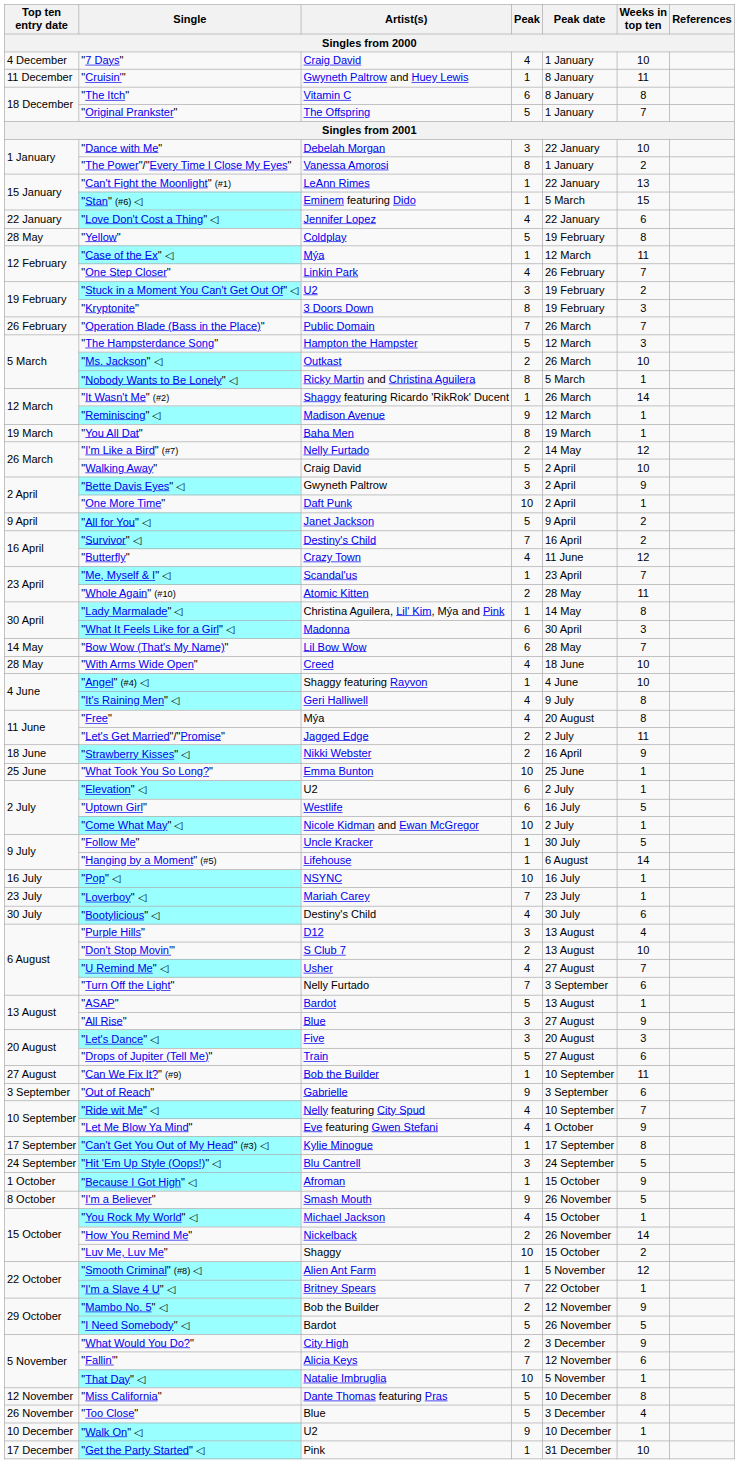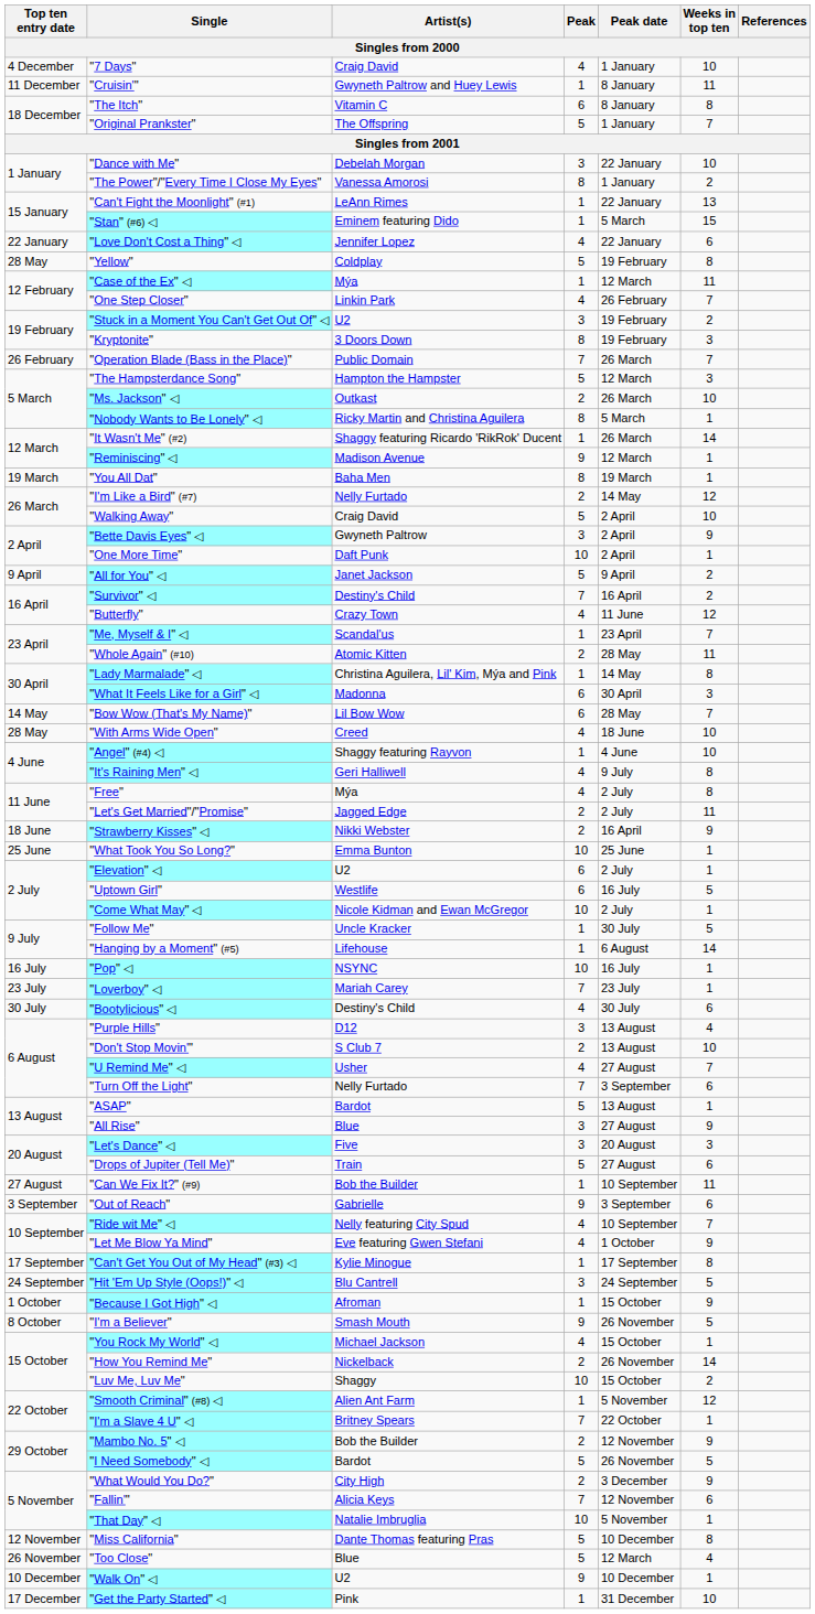 <table class="wikitable sortable">
 <tr>
 <th>Top ten<br>entry date</th>
 <th>Single</th>
 <th>Artist(s)</th>
 <th data-sort-type="number">Peak</th>
 <th>Peak date</th>
 <th data-sort-type="number">Weeks in<br>top ten</th>
 <th>References</th>
 </tr>
 <tr>
 <th colspan=7>Singles from 2000</th>
 </tr>
 <tr>
 <td>4 December</td>
 <td>"<a href='#'>7 Days</a>"</td>
 <td><a href='#'>Craig David</a></td>
 <td style="text-align:center;">4</td>
 <td>1 January</td>
 <td style="text-align:center;">10</td>
 <td style="text-align:center;"></td>
 </tr>
 <tr>
 <td>11 December</td>
 <td>"<a href='#'>Cruisin'</a>"</td>
 <td><a href='#'>Gwyneth Paltrow</a> and <a href='#'>Huey Lewis</a></td>
 <td style="text-align:center;">1</td>
 <td>8 January</td>
 <td style="text-align:center;">11</td>
 <td style="text-align:center;"></td>
 </tr>
 <tr>
 <td rowspan=2>18 December</td>
 <td>"<a href='#'>The Itch</a>"</td>
 <td><a href='#'>Vitamin C</a></td>
 <td style="text-align:center;">6</td>
 <td>8 January</td>
 <td style="text-align:center;">8</td>
 <td style="text-align:center;"></td>
 </tr>
 <tr>
 <td>"<a href='#'>Original Prankster</a>"</td>
 <td><a href='#'>The Offspring</a></td>
 <td style="text-align:center;">5</td>
 <td>1 January</td>
 <td style="text-align:center;">7</td>
 <td style="text-align:center;"></td>
 </tr>
 <tr>
 <th colspan=7>Singles from 2001</th>
 </tr>
 <tr>
 <td rowspan=2>1 January</td>
 <td>"<a href='#'>Dance with Me</a>"</td>
 <td><a href='#'>Debelah Morgan</a></td>
 <td style="text-align:center;">3</td>
 <td>22 January</td>
 <td style="text-align:center;">10</td>
 <td style="text-align:center;"></td>
 </tr>
 <tr>
 <td>"<a href='#'>The Power</a>"/"<a href='#'>Every Time I Close My Eyes</a>"</td>
 <td><a href='#'>Vanessa Amorosi</a></td>
 <td style="text-align:center;">8</td>
 <td>1 January</td>
 <td style="text-align:center;">2</td>
 <td style="text-align:center;"></td>
 </tr>
 <tr>
 <td rowspan=2>15 January</td>
 <td>"<a href='#'>Can't Fight the Moonlight</a>" <small>(#1)</small></td>
 <td><a href='#'>LeAnn Rimes</a></td>
 <td style="text-align:center;">1</td>
 <td>22 January</td>
 <td style="text-align:center;">13</td>
 <td style="text-align:center;"></td>
 </tr>
 <tr>
 <td style="background:#9ff;">"<a href='#'>Stan</a>" <small>(#6)</small> ◁</td>
 <td><a href='#'>Eminem</a> featuring <a href='#'>Dido</a></td>
 <td style="text-align:center;">1</td>
 <td>5 March</td>
 <td style="text-align:center;">15</td>
 <td style="text-align:center;"></td>
 </tr>
 <tr>
 <td>22 January</td>
 <td style="background:#9ff;">"<a href='#'>Love Don't Cost a Thing</a>" ◁</td>
 <td><a href='#'>Jennifer Lopez</a></td>
 <td style="text-align:center;">4</td>
 <td>22 January</td>
 <td style="text-align:center;">6</td>
 <td style="text-align:center;"></td>
 </tr>
 <tr>
 <td>28 May</td>
 <td>"<a href='#'>Yellow</a>"</td>
 <td><a href='#'>Coldplay</a></td>
 <td style="text-align:center;">5</td>
 <td>19 February</td>
 <td style="text-align:center;">8</td>
 <td style="text-align:center;"></td>
 </tr>
 <tr>
 <td rowspan=2>12 February</td>
 <td style="background:#9ff;">"<a href='#'>Case of the Ex</a>" ◁</td>
 <td><a href='#'>Mýa</a></td>
 <td style="text-align:center;">1</td>
 <td>12 March</td>
 <td style="text-align:center;">11</td>
 <td style="text-align:center;"></td>
 </tr>
 <tr>
 <td>"<a href='#'>One Step Closer</a>"</td>
 <td><a href='#'>Linkin Park</a></td>
 <td style="text-align:center;">4</td>
 <td>26 February</td>
 <td style="text-align:center;">7</td>
 <td style="text-align:center;"></td>
 </tr>
 <tr>
 <td rowspan=2>19 February</td>
 <td style="background:#9ff;">"<a href='#'>Stuck in a Moment You Can't Get Out Of</a>" ◁</td>
 <td><a href='#'>U2</a></td>
 <td style="text-align:center;">3</td>
 <td>19 February</td>
 <td style="text-align:center;">2</td>
 <td style="text-align:center;"></td>
 </tr>
 <tr>
 <td>"<a href='#'>Kryptonite</a>"</td>
 <td><a href='#'>3 Doors Down</a></td>
 <td style="text-align:center;">8</td>
 <td>19 February</td>
 <td style="text-align:center;">3</td>
 <td style="text-align:center;"></td>
 </tr>
 <tr>
 <td>26 February</td>
 <td>"<a href='#'>Operation Blade (Bass in the Place)</a>"</td>
 <td><a href='#'>Public Domain</a></td>
 <td style="text-align:center;">7</td>
 <td>26 March</td>
 <td style="text-align:center;">7</td>
 <td style="text-align:center;"></td>
 </tr>
 <tr>
 <td rowspan=3>5 March</td>
 <td>"<a href='#'>The Hampsterdance Song</a>"</td>
 <td><a href='#'>Hampton the Hampster</a></td>
 <td style="text-align:center;">5</td>
 <td>12 March</td>
 <td style="text-align:center;">3</td>
 <td style="text-align:center;"></td>
 </tr>
 <tr>
 <td style="background:#9ff;">"<a href='#'>Ms. Jackson</a>" ◁</td>
 <td><a href='#'>Outkast</a></td>
 <td style="text-align:center;">2</td>
 <td>26 March</td>
 <td style="text-align:center;">10</td>
 <td style="text-align:center;"></td>
 </tr>
 <tr>
 <td style="background:#9ff;">"<a href='#'>Nobody Wants to Be Lonely</a>" ◁</td>
 <td><a href='#'>Ricky Martin</a> and <a href='#'>Christina Aguilera</a></td>
 <td style="text-align:center;">8</td>
 <td>5 March</td>
 <td style="text-align:center;">1</td>
 <td style="text-align:center;"></td>
 </tr>
 <tr>
 <td rowspan=2>12 March</td>
 <td>"<a href='#'>It Wasn't Me</a>" <small>(#2)</small></td>
 <td><a href='#'>Shaggy</a> featuring Ricardo 'RikRok' Ducent</td>
 <td style="text-align:center;">1</td>
 <td>26 March</td>
 <td style="text-align:center;">14</td>
 <td style="text-align:center;"></td>
 </tr>
 <tr>
 <td style="background:#9ff;">"<a href='#'>Reminiscing</a>" ◁</td>
 <td><a href='#'>Madison Avenue</a></td>
 <td style="text-align:center;">9</td>
 <td>12 March</td>
 <td style="text-align:center;">1</td>
 <td style="text-align:center;"></td>
 </tr>
 <tr>
 <td>19 March</td>
 <td>"<a href='#'>You All Dat</a>"</td>
 <td><a href='#'>Baha Men</a></td>
 <td style="text-align:center;">8</td>
 <td>19 March</td>
 <td style="text-align:center;">1</td>
 <td style="text-align:center;"></td>
 </tr>
 <tr>
 <td rowspan=2>26 March</td>
 <td>"<a href='#'>I'm Like a Bird</a>" <small>(#7)</small></td>
 <td><a href='#'>Nelly Furtado</a></td>
 <td style="text-align:center;">2</td>
 <td>14 May</td>
 <td style="text-align:center;">12</td>
 <td style="text-align:center;"></td>
 </tr>
 <tr>
 <td>"<a href='#'>Walking Away</a>"</td>
 <td>Craig David</td>
 <td style="text-align:center;">5</td>
 <td>2 April</td>
 <td style="text-align:center;">10</td>
 <td style="text-align:center;"></td>
 </tr>
 <tr>
 <td rowspan=2>2 April</td>
 <td style="background:#9ff;">"<a href='#'>Bette Davis Eyes</a>" ◁</td>
 <td>Gwyneth Paltrow</td>
 <td style="text-align:center;">3</td>
 <td>2 April</td>
 <td style="text-align:center;">9</td>
 <td style="text-align:center;"></td>
 </tr>
 <tr>
 <td>"<a href='#'>One More Time</a>"</td>
 <td><a href='#'>Daft Punk</a></td>
 <td style="text-align:center;">10</td>
 <td>2 April</td>
 <td style="text-align:center;">1</td>
 <td style="text-align:center;"></td>
 </tr>
 <tr>
 <td>9 April</td>
 <td style="background:#9ff;">"<a href='#'>All for You</a>" ◁</td>
 <td><a href='#'>Janet Jackson</a></td>
 <td style="text-align:center;">5</td>
 <td>9 April</td>
 <td style="text-align:center;">2</td>
 <td style="text-align:center;"></td>
 </tr>
 <tr>
 <td rowspan=2>16 April</td>
 <td style="background:#9ff;">"<a href='#'>Survivor</a>" ◁</td>
 <td><a href='#'>Destiny's Child</a></td>
 <td style="text-align:center;">7</td>
 <td>16 April</td>
 <td style="text-align:center;">2</td>
 <td style="text-align:center;"></td>
 </tr>
 <tr>
 <td>"<a href='#'>Butterfly</a>"</td>
 <td><a href='#'>Crazy Town</a></td>
 <td style="text-align:center;">4</td>
 <td>11 June</td>
 <td style="text-align:center;">12</td>
 <td style="text-align:center;"></td>
 </tr>
 <tr>
 <td rowspan=2>23 April</td>
 <td style="background:#9ff;">"<a href='#'>Me, Myself & I</a>" ◁</td>
 <td><a href='#'>Scandal'us</a></td>
 <td style="text-align:center;">1</td>
 <td>23 April</td>
 <td style="text-align:center;">7</td>
 <td style="text-align:center;"></td>
 </tr>
 <tr>
 <td>"<a href='#'>Whole Again</a>" <small>(#10)</small></td>
 <td><a href='#'>Atomic Kitten</a></td>
 <td style="text-align:center;">2</td>
 <td>28 May</td>
 <td style="text-align:center;">11</td>
 <td style="text-align:center;"></td>
 </tr>
 <tr>
 <td rowspan=2>30 April</td>
 <td style="background:#9ff;">"<a href='#'>Lady Marmalade</a>" ◁</td>
 <td>Christina Aguilera, <a href='#'>Lil' Kim</a>, Mýa and <a href='#'>Pink</a></td>
 <td style="text-align:center;">1</td>
 <td>14 May</td>
 <td style="text-align:center;">8</td>
 <td style="text-align:center;"></td>
 </tr>
 <tr>
 <td style="background:#9ff;">"<a href='#'>What It Feels Like for a Girl</a>" ◁</td>
 <td><a href='#'>Madonna</a></td>
 <td style="text-align:center;">6</td>
 <td>30 April</td>
 <td style="text-align:center;">3</td>
 <td style="text-align:center;"></td>
 </tr>
 <tr>
 <td>14 May</td>
 <td>"<a href='#'>Bow Wow (That's My Name)</a>"</td>
 <td><a href='#'>Lil Bow Wow</a></td>
 <td style="text-align:center;">6</td>
 <td>28 May</td>
 <td style="text-align:center;">7</td>
 <td style="text-align:center;"></td>
 </tr>
 <tr>
 <td>28 May</td>
 <td>"<a href='#'>With Arms Wide Open</a>"</td>
 <td><a href='#'>Creed</a></td>
 <td style="text-align:center;">4</td>
 <td>18 June</td>
 <td style="text-align:center;">10</td>
 <td style="text-align:center;"></td>
 </tr>
 <tr>
 <td rowspan=2>4 June</td>
 <td style="background:#9ff;">"<a href='#'>Angel</a>" <small>(#4)</small> ◁</td>
 <td>Shaggy featuring <a href='#'>Rayvon</a></td>
 <td style="text-align:center;">1</td>
 <td>4 June</td>
 <td style="text-align:center;">10</td>
 <td style="text-align:center;"></td>
 </tr>
 <tr>
 <td style="background:#9ff;">"<a href='#'>It's Raining Men</a>" ◁</td>
 <td><a href='#'>Geri Halliwell</a></td>
 <td style="text-align:center;">4</td>
 <td>9 July</td>
 <td style="text-align:center;">8</td>
 <td style="text-align:center;"></td>
 </tr>
 <tr>
 <td rowspan=2>11 June</td>
 <td>"<a href='#'>Free</a>"</td>
 <td>Mýa</td>
 <td style="text-align:center;">4</td>
-<td>20 August</td>
+<td>2 July</td>
 <td style="text-align:center;">8</td>
 <td style="text-align:center;"></td>
 </tr>
 <tr>
 <td>"<a href='#'>Let's Get Married</a>"/"<a href='#'>Promise</a>"</td>
 <td><a href='#'>Jagged Edge</a></td>
 <td style="text-align:center;">2</td>
 <td>2 July</td>
 <td style="text-align:center;">11</td>
 <td style="text-align:center;"></td>
 </tr>
 <tr>
 <td>18 June</td>
 <td style="background:#9ff;">"<a href='#'>Strawberry Kisses</a>" ◁</td>
 <td><a href='#'>Nikki Webster</a></td>
 <td style="text-align:center;">2</td>
 <td>16 April</td>
 <td style="text-align:center;">9</td>
 <td style="text-align:center;"></td>
 </tr>
 <tr>
 <td>25 June</td>
 <td>"<a href='#'>What Took You So Long?</a>"</td>
 <td><a href='#'>Emma Bunton</a></td>
 <td style="text-align:center;">10</td>
 <td>25 June</td>
 <td style="text-align:center;">1</td>
 <td style="text-align:center;"></td>
 </tr>
 <tr>
 <td rowspan=3>2 July</td>
 <td style="background:#9ff;">"<a href='#'>Elevation</a>" ◁</td>
 <td>U2</td>
 <td style="text-align:center;">6</td>
 <td>2 July</td>
 <td style="text-align:center;">1</td>
 <td style="text-align:center;"></td>
 </tr>
 <tr>
 <td>"<a href='#'>Uptown Girl</a>"</td>
 <td><a href='#'>Westlife</a></td>
 <td style="text-align:center;">6</td>
 <td>16 July</td>
 <td style="text-align:center;">5</td>
 <td style="text-align:center;"></td>
 </tr>
 <tr>
 <td style="background:#9ff;">"<a href='#'>Come What May</a>" ◁</td>
 <td><a href='#'>Nicole Kidman</a> and <a href='#'>Ewan McGregor</a></td>
 <td style="text-align:center;">10</td>
 <td>2 July</td>
 <td style="text-align:center;">1</td>
 <td style="text-align:center;"></td>
 </tr>
 <tr>
 <td rowspan=2>9 July</td>
 <td>"<a href='#'>Follow Me</a>"</td>
 <td><a href='#'>Uncle Kracker</a></td>
 <td style="text-align:center;">1</td>
 <td>30 July</td>
 <td style="text-align:center;">5</td>
 <td style="text-align:center;"></td>
 </tr>
 <tr>
 <td>"<a href='#'>Hanging by a Moment</a>" <small>(#5)</small></td>
 <td><a href='#'>Lifehouse</a></td>
 <td style="text-align:center;">1</td>
 <td>6 August</td>
 <td style="text-align:center;">14</td>
 <td style="text-align:center;"></td>
 </tr>
 <tr>
 <td>16 July</td>
 <td style="background:#9ff;">"<a href='#'>Pop</a>" ◁</td>
 <td><a href='#'>NSYNC</a></td>
 <td style="text-align:center;">10</td>
 <td>16 July</td>
 <td style="text-align:center;">1</td>
 <td style="text-align:center;"></td>
 </tr>
 <tr>
 <td>23 July</td>
 <td style="background:#9ff;">"<a href='#'>Loverboy</a>" ◁</td>
 <td><a href='#'>Mariah Carey</a></td>
 <td style="text-align:center;">7</td>
 <td>23 July</td>
 <td style="text-align:center;">1</td>
 <td style="text-align:center;"></td>
 </tr>
 <tr>
 <td>30 July</td>
 <td style="background:#9ff;">"<a href='#'>Bootylicious</a>" ◁</td>
 <td>Destiny's Child</td>
 <td style="text-align:center;">4</td>
 <td>30 July</td>
 <td style="text-align:center;">6</td>
 <td style="text-align:center;"></td>
 </tr>
 <tr>
 <td rowspan=4>6 August</td>
 <td>"<a href='#'>Purple Hills</a>"</td>
 <td><a href='#'>D12</a></td>
 <td style="text-align:center;">3</td>
 <td>13 August</td>
 <td style="text-align:center;">4</td>
 <td style="text-align:center;"></td>
 </tr>
 <tr>
 <td>"<a href='#'>Don't Stop Movin'</a>"</td>
 <td><a href='#'>S Club 7</a></td>
 <td style="text-align:center;">2</td>
 <td>13 August</td>
 <td style="text-align:center;">10</td>
 <td style="text-align:center;"></td>
 </tr>
 <tr>
 <td style="background:#9ff;">"<a href='#'>U Remind Me</a>" ◁</td>
 <td><a href='#'>Usher</a></td>
 <td style="text-align:center;">4</td>
 <td>27 August</td>
 <td style="text-align:center;">7</td>
 <td style="text-align:center;"></td>
 </tr>
 <tr>
 <td>"<a href='#'>Turn Off the Light</a>"</td>
 <td>Nelly Furtado</td>
 <td style="text-align:center;">7</td>
 <td>3 September</td>
 <td style="text-align:center;">6</td>
 <td style="text-align:center;"></td>
 </tr>
 <tr>
 <td rowspan=2>13 August</td>
 <td>"<a href='#'>ASAP</a>"</td>
 <td><a href='#'>Bardot</a></td>
 <td style="text-align:center;">5</td>
 <td>13 August</td>
 <td style="text-align:center;">1</td>
 <td style="text-align:center;"></td>
 </tr>
 <tr>
 <td>"<a href='#'>All Rise</a>"</td>
 <td><a href='#'>Blue</a></td>
 <td style="text-align:center;">3</td>
 <td>27 August</td>
 <td style="text-align:center;">9</td>
 <td style="text-align:center;"></td>
 </tr>
 <tr>
 <td rowspan=2>20 August</td>
 <td style="background:#9ff;">"<a href='#'>Let's Dance</a>" ◁</td>
 <td><a href='#'>Five</a></td>
 <td style="text-align:center;">3</td>
 <td>20 August</td>
 <td style="text-align:center;">3</td>
 <td style="text-align:center;"></td>
 </tr>
 <tr>
 <td>"<a href='#'>Drops of Jupiter (Tell Me)</a>"</td>
 <td><a href='#'>Train</a></td>
 <td style="text-align:center;">5</td>
 <td>27 August</td>
 <td style="text-align:center;">6</td>
 <td style="text-align:center;"></td>
 </tr>
 <tr>
 <td>27 August</td>
 <td>"<a href='#'>Can We Fix It?</a>" <small>(#9)</small></td>
 <td><a href='#'>Bob the Builder</a></td>
 <td style="text-align:center;">1</td>
 <td>10 September</td>
 <td style="text-align:center;">11</td>
 <td style="text-align:center;"></td>
 </tr>
 <tr>
 <td>3 September</td>
 <td>"<a href='#'>Out of Reach</a>"</td>
 <td><a href='#'>Gabrielle</a></td>
 <td style="text-align:center;">9</td>
 <td>3 September</td>
 <td style="text-align:center;">6</td>
 <td style="text-align:center;"></td>
 </tr>
 <tr>
 <td rowspan=2>10 September</td>
 <td style="background:#9ff;">"<a href='#'>Ride wit Me</a>" ◁</td>
 <td><a href='#'>Nelly</a> featuring <a href='#'>City Spud</a></td>
 <td style="text-align:center;">4</td>
 <td>10 September</td>
 <td style="text-align:center;">7</td>
 <td style="text-align:center;"></td>
 </tr>
 <tr>
 <td>"<a href='#'>Let Me Blow Ya Mind</a>"</td>
 <td><a href='#'>Eve</a> featuring <a href='#'>Gwen Stefani</a></td>
 <td style="text-align:center;">4</td>
 <td>1 October</td>
 <td style="text-align:center;">9</td>
 <td style="text-align:center;"></td>
 </tr>
 <tr>
 <td>17 September</td>
 <td style="background:#9ff;">"<a href='#'>Can't Get You Out of My Head</a>" <small>(#3)</small> ◁</td>
 <td><a href='#'>Kylie Minogue</a></td>
 <td style="text-align:center;">1</td>
 <td>17 September</td>
 <td style="text-align:center;">8</td>
 <td style="text-align:center;"></td>
 </tr>
 <tr>
 <td>24 September</td>
 <td style="background:#9ff;">"<a href='#'>Hit 'Em Up Style (Oops!)</a>" ◁</td>
 <td><a href='#'>Blu Cantrell</a></td>
 <td style="text-align:center;">3</td>
 <td>24 September</td>
 <td style="text-align:center;">5</td>
 <td style="text-align:center;"></td>
 </tr>
 <tr>
 <td>1 October</td>
 <td style="background:#9ff;">"<a href='#'>Because I Got High</a>" ◁</td>
 <td><a href='#'>Afroman</a></td>
 <td style="text-align:center;">1</td>
 <td>15 October</td>
 <td style="text-align:center;">9</td>
 <td style="text-align:center;"></td>
 </tr>
 <tr>
 <td>8 October</td>
 <td>"<a href='#'>I'm a Believer</a>"</td>
 <td><a href='#'>Smash Mouth</a></td>
 <td style="text-align:center;">9</td>
 <td>26 November</td>
 <td style="text-align:center;">5</td>
 <td style="text-align:center;"></td>
 </tr>
 <tr>
 <td rowspan=3>15 October</td>
 <td style="background:#9ff;">"<a href='#'>You Rock My World</a>" ◁</td>
 <td><a href='#'>Michael Jackson</a></td>
 <td style="text-align:center;">4</td>
 <td>15 October</td>
 <td style="text-align:center;">1</td>
 <td style="text-align:center;"></td>
 </tr>
 <tr>
 <td>"<a href='#'>How You Remind Me</a>"</td>
 <td><a href='#'>Nickelback</a></td>
 <td style="text-align:center;">2</td>
 <td>26 November</td>
 <td style="text-align:center;">14</td>
 <td style="text-align:center;"></td>
 </tr>
 <tr>
 <td>"<a href='#'>Luv Me, Luv Me</a>"</td>
 <td>Shaggy</td>
 <td style="text-align:center;">10</td>
 <td>15 October</td>
 <td style="text-align:center;">2</td>
 <td style="text-align:center;"></td>
 </tr>
 <tr>
 <td rowspan=2>22 October</td>
 <td style="background:#9ff;">"<a href='#'>Smooth Criminal</a>" <small>(#8)</small> ◁</td>
 <td><a href='#'>Alien Ant Farm</a></td>
 <td style="text-align:center;">1</td>
 <td>5 November</td>
 <td style="text-align:center;">12</td>
 <td style="text-align:center;"></td>
 </tr>
 <tr>
 <td style="background:#9ff;">"<a href='#'>I'm a Slave 4 U</a>" ◁</td>
 <td><a href='#'>Britney Spears</a></td>
 <td style="text-align:center;">7</td>
 <td>22 October</td>
 <td style="text-align:center;">1</td>
 <td style="text-align:center;"></td>
 </tr>
 <tr>
 <td rowspan=2>29 October</td>
 <td style="background:#9ff;">"<a href='#'>Mambo No. 5</a>" ◁</td>
 <td>Bob the Builder</td>
 <td style="text-align:center;">2</td>
 <td>12 November</td>
 <td style="text-align:center;">9</td>
 <td style="text-align:center;"></td>
 </tr>
 <tr>
 <td style="background:#9ff;">"<a href='#'>I Need Somebody</a>" ◁</td>
 <td>Bardot</td>
 <td style="text-align:center;">5</td>
 <td>26 November</td>
 <td style="text-align:center;">5</td>
 <td style="text-align:center;"></td>
 </tr>
 <tr>
 <td rowspan=3>5 November</td>
 <td>"<a href='#'>What Would You Do?</a>"</td>
 <td><a href='#'>City High</a></td>
 <td style="text-align:center;">2</td>
 <td>3 December</td>
 <td style="text-align:center;">9</td>
 <td style="text-align:center;"></td>
 </tr>
 <tr>
 <td>"<a href='#'>Fallin'</a>"</td>
 <td><a href='#'>Alicia Keys</a></td>
 <td style="text-align:center;">7</td>
 <td>12 November</td>
 <td style="text-align:center;">6</td>
 <td style="text-align:center;"></td>
 </tr>
 <tr>
 <td style="background:#9ff;">"<a href='#'>That Day</a>" ◁</td>
 <td><a href='#'>Natalie Imbruglia</a></td>
 <td style="text-align:center;">10</td>
 <td>5 November</td>
 <td style="text-align:center;">1</td>
 <td style="text-align:center;"></td>
 </tr>
 <tr>
 <td>12 November</td>
 <td>"<a href='#'>Miss California</a>"</td>
 <td><a href='#'>Dante Thomas</a> featuring <a href='#'>Pras</a></td>
 <td style="text-align:center;">5</td>
 <td>10 December</td>
 <td style="text-align:center;">8</td>
 <td style="text-align:center;"></td>
 </tr>
 <tr>
 <td>26 November</td>
 <td>"<a href='#'>Too Close</a>"</td>
 <td>Blue</td>
 <td style="text-align:center;">5</td>
-<td>3 December</td>
+<td>12 March</td>
 <td style="text-align:center;">4</td>
 <td style="text-align:center;"></td>
 </tr>
 <tr>
 <td>10 December</td>
 <td style="background:#9ff;">"<a href='#'>Walk On</a>" ◁</td>
 <td>U2</td>
 <td style="text-align:center;">9</td>
 <td>10 December</td>
 <td style="text-align:center;">1</td>
 <td style="text-align:center;"></td>
 </tr>
 <tr>
 <td>17 December</td>
 <td style="background:#9ff;">"<a href='#'>Get the Party Started</a>" ◁</td>
 <td>Pink</td>
 <td style="text-align:center;">1</td>
 <td>31 December</td>
 <td style="text-align:center;">10</td>
 <td style="text-align:center;"></td>
 </tr>
 </table>
